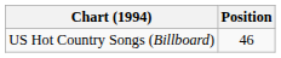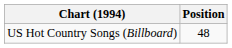 <table class="wikitable sortable">
 <tr>
 <th scope="col">Chart (1994)</th>
 <th scope="col">Position</th>
 </tr>
 <tr>
 <td>US Hot Country Songs (<em>Billboard</em>)</td>
-<td align="center">46</td>
+<td align="center">48</td>
 </tr>
 </table>
